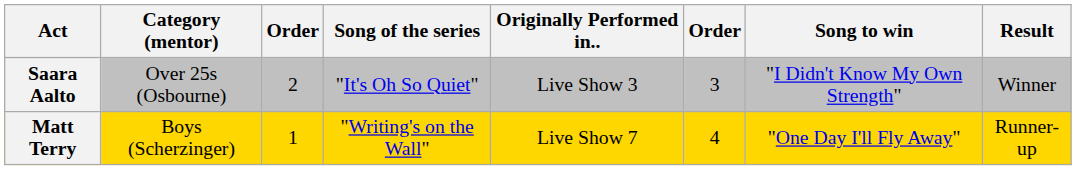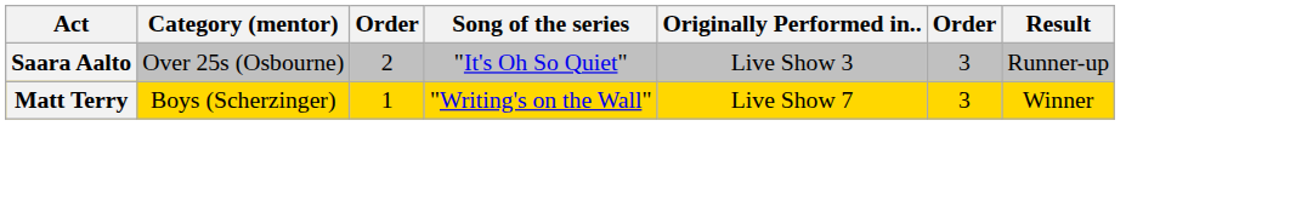 <table class="wikitable plainrowheaders" style="text-align:center;">
 <tr>
 <th scope="col">Act</th>
 <th scope="col">Category (mentor)</th>
 <th scope="col">Order</th>
 <th scope="col">Song of the series</th>
 <th scope="col">Originally Performed in..</th>
 <th scope="col">Order</th>
-<th scope="col">Song to win</th>
 <th scope="col">Result</th>
 </tr>
 <tr style="background:silver;">
 <th scope="row">Saara Aalto</th>
 <td>Over 25s (Osbourne)</td>
 <td>2</td>
 <td>"<a href='#'>It's Oh So Quiet</a>"</td>
 <td>Live Show 3</td>
 <td>3</td>
-<td>"<a href='#'>I Didn't Know My Own Strength</a>"</td>
-<td>Winner</td>
+<td>Runner-up</td>
 </tr>
 <tr style="background:gold;">
 <th scope="row">Matt Terry</th>
 <td>Boys (Scherzinger)</td>
 <td>1</td>
 <td>"<a href='#'>Writing's on the Wall</a>"</td>
 <td>Live Show 7</td>
-<td>4</td>
-<td>"<a href='#'>One Day I'll Fly Away</a>"</td>
-<td>Runner-up</td>
+<td>3</td>
+<td>Winner</td>
 </tr>
 </table>
